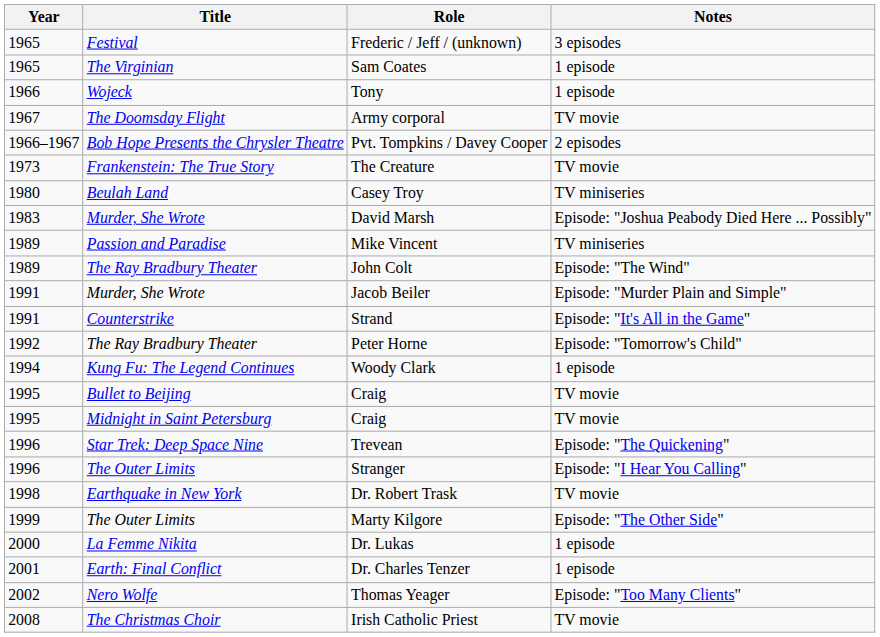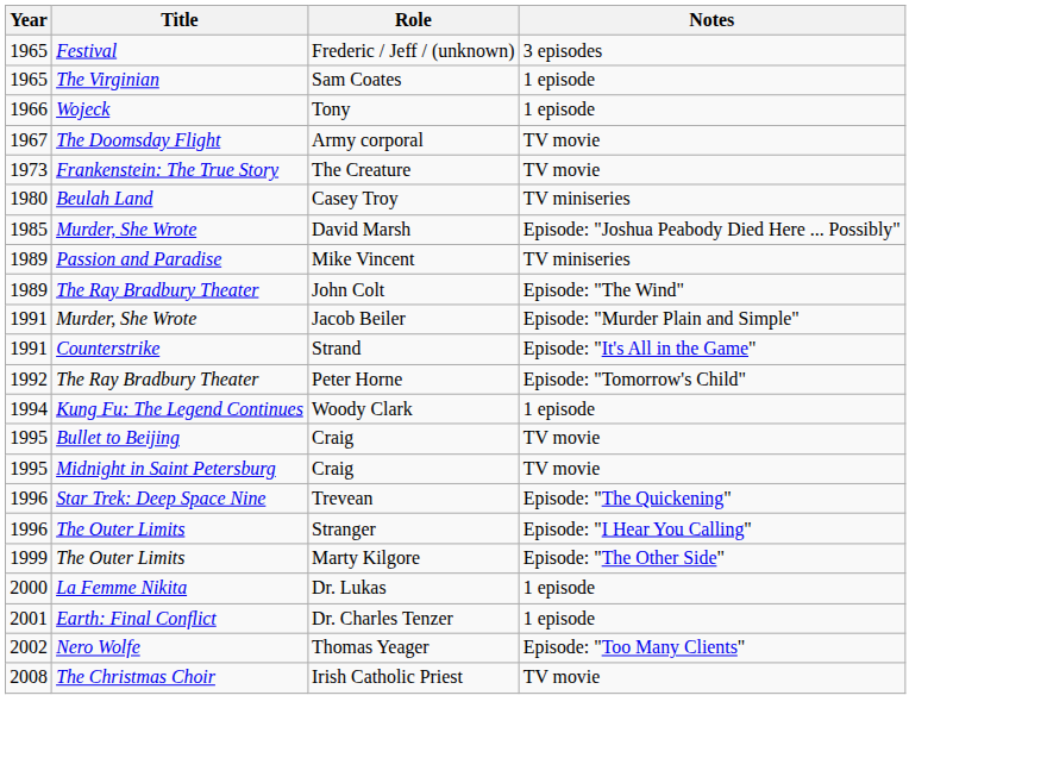 <table class="wikitable sortable">
 <tr>
 <th>Year</th>
 <th>Title</th>
 <th>Role</th>
 <th>Notes</th>
 </tr>
 <tr>
 <td>1965</td>
 <td><em><a href='#'>Festival</a></em></td>
 <td>Frederic / Jeff / (unknown)</td>
 <td>3 episodes</td>
 </tr>
 <tr>
 <td>1965</td>
 <td><em><a href='#'>The Virginian</a></em></td>
 <td>Sam Coates</td>
 <td>1 episode</td>
 </tr>
 <tr>
 <td>1966</td>
 <td><em><a href='#'>Wojeck</a></em></td>
 <td>Tony</td>
 <td>1 episode</td>
 </tr>
 <tr>
 <td>1967</td>
 <td><em><a href='#'>The Doomsday Flight</a></em></td>
 <td>Army corporal</td>
 <td>TV movie</td>
 </tr>
 <tr>
-<td>1966–1967</td>
-<td><em><a href='#'>Bob Hope Presents the Chrysler Theatre</a></em></td>
-<td>Pvt. Tompkins / Davey Cooper</td>
-<td>2 episodes</td>
-</tr>
-<tr>
 <td>1973</td>
 <td><em><a href='#'>Frankenstein: The True Story</a></em></td>
 <td>The Creature</td>
 <td>TV movie</td>
 </tr>
 <tr>
 <td>1980</td>
 <td><em><a href='#'>Beulah Land</a></em></td>
 <td>Casey Troy</td>
 <td>TV miniseries</td>
 </tr>
 <tr>
-<td>1983</td>
+<td>1985</td>
 <td><em><a href='#'>Murder, She Wrote</a></em></td>
 <td>David Marsh</td>
 <td>Episode: "Joshua Peabody Died Here ... Possibly"</td>
 </tr>
 <tr>
 <td>1989</td>
 <td><em><a href='#'>Passion and Paradise</a></em></td>
 <td>Mike Vincent</td>
 <td>TV miniseries</td>
 </tr>
 <tr>
 <td>1989</td>
 <td><em><a href='#'>The Ray Bradbury Theater</a></em></td>
 <td>John Colt</td>
 <td>Episode: "The Wind"</td>
 </tr>
 <tr>
 <td>1991</td>
 <td><em>Murder, She Wrote</em></td>
 <td>Jacob Beiler</td>
 <td>Episode: "Murder Plain and Simple"</td>
 </tr>
 <tr>
 <td>1991</td>
 <td><em><a href='#'>Counterstrike</a></em></td>
 <td>Strand</td>
 <td>Episode: "<a href='#'>It's All in the Game</a>"</td>
 </tr>
 <tr>
 <td>1992</td>
 <td><em>The Ray Bradbury Theater</em></td>
 <td>Peter Horne</td>
 <td>Episode: "Tomorrow's Child" </td>
 </tr>
 <tr>
 <td>1994</td>
 <td><em><a href='#'>Kung Fu: The Legend Continues</a></em></td>
 <td>Woody Clark</td>
 <td>1 episode</td>
 </tr>
 <tr>
 <td>1995</td>
 <td><em><a href='#'>Bullet to Beijing</a></em></td>
 <td>Craig</td>
 <td>TV movie</td>
 </tr>
 <tr>
 <td>1995</td>
 <td><em><a href='#'>Midnight in Saint Petersburg</a></em></td>
 <td>Craig</td>
 <td>TV movie</td>
 </tr>
 <tr>
 <td>1996</td>
 <td><em><a href='#'>Star Trek: Deep Space Nine</a></em></td>
 <td>Trevean</td>
 <td>Episode: "<a href='#'>The Quickening</a>"</td>
 </tr>
 <tr>
 <td>1996</td>
 <td><em><a href='#'>The Outer Limits</a></em></td>
 <td>Stranger</td>
 <td>Episode: "<a href='#'>I Hear You Calling</a>"</td>
 </tr>
 <tr>
-<td>1998</td>
-<td><em><a href='#'>Earthquake in New York</a></em></td>
-<td>Dr. Robert Trask</td>
-<td>TV movie</td>
-</tr>
-<tr>
 <td>1999</td>
 <td><em>The Outer Limits</em></td>
 <td>Marty Kilgore</td>
 <td>Episode: "<a href='#'>The Other Side</a>"</td>
 </tr>
 <tr>
 <td>2000</td>
 <td><em><a href='#'>La Femme Nikita</a></em></td>
 <td>Dr. Lukas</td>
 <td>1 episode</td>
 </tr>
 <tr>
 <td>2001</td>
 <td><em><a href='#'>Earth: Final Conflict</a></em></td>
 <td>Dr. Charles Tenzer</td>
 <td>1 episode</td>
 </tr>
 <tr>
 <td>2002</td>
 <td><em><a href='#'>Nero Wolfe</a></em></td>
 <td>Thomas Yeager</td>
 <td>Episode: "<a href='#'>Too Many Clients</a>"</td>
 </tr>
 <tr>
 <td>2008</td>
 <td><em><a href='#'>The Christmas Choir</a></em></td>
 <td>Irish Catholic Priest</td>
 <td>TV movie</td>
 </tr>
 </table>
